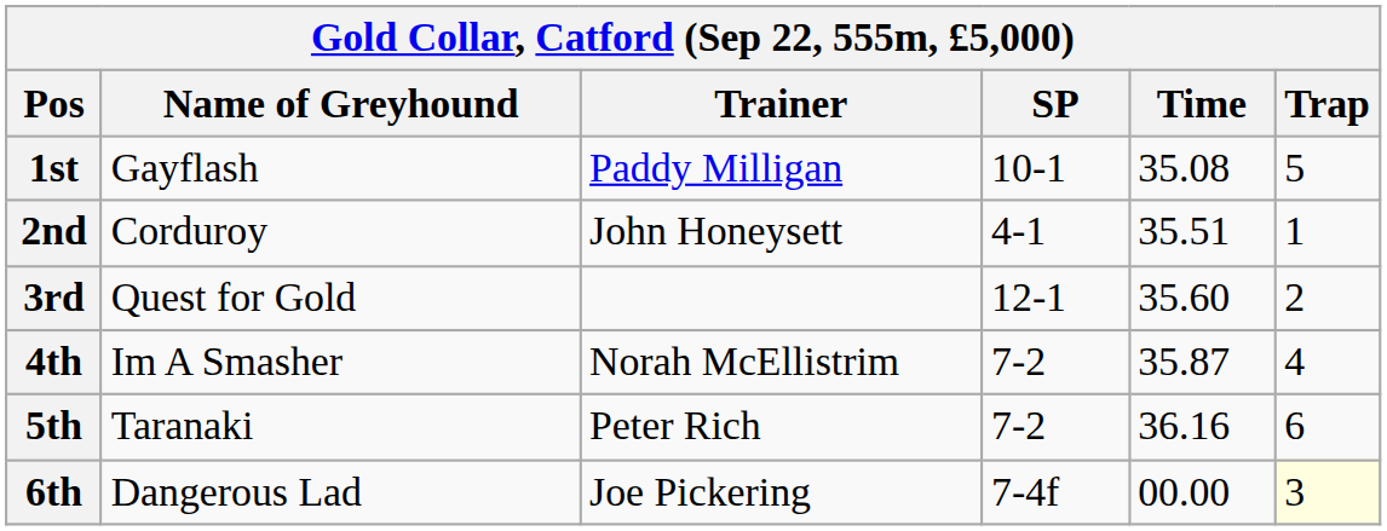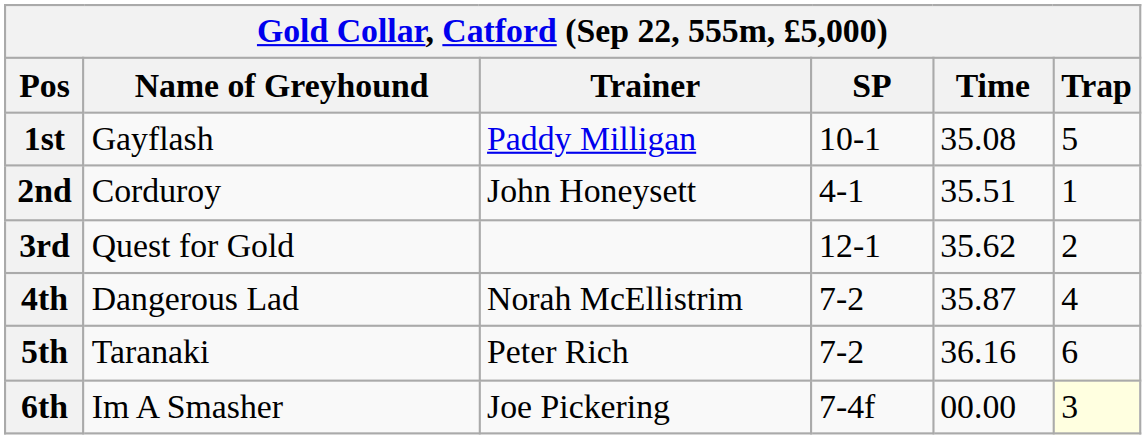 <table class="wikitable">
 <tr>
 <th colspan="6"><a href='#'>Gold Collar</a>, <a href='#'>Catford</a> (Sep 22, 555m, £5,000)</th>
 </tr>
 <tr>
 <th width=30>Pos</th>
 <th width=180>Name of Greyhound</th>
 <th width=150>Trainer</th>
 <th width=50>SP</th>
 <th width=50>Time</th>
 <th width=30>Trap</th>
 </tr>
 <tr>
 <th>1st</th>
 <td>Gayflash </td>
 <td><a href='#'>Paddy Milligan</a></td>
 <td>10-1</td>
 <td>35.08</td>
 <td>5</td>
 </tr>
 <tr>
 <th>2nd</th>
 <td>Corduroy</td>
 <td>John Honeysett</td>
 <td>4-1</td>
 <td>35.51</td>
 <td>1</td>
 </tr>
 <tr>
 <th>3rd</th>
 <td>Quest for Gold</td>
 <td></td>
 <td>12-1</td>
-<td>35.60</td>
+<td>35.62</td>
 <td>2</td>
 </tr>
 <tr>
 <th>4th</th>
-<td>Im A Smasher</td>
+<td>Dangerous Lad</td>
 <td>Norah McEllistrim</td>
 <td>7-2</td>
 <td>35.87</td>
 <td>4</td>
 </tr>
 <tr>
 <th>5th</th>
 <td>Taranaki</td>
 <td>Peter Rich</td>
 <td>7-2</td>
 <td>36.16</td>
 <td>6</td>
 </tr>
 <tr>
 <th>6th</th>
-<td>Dangerous Lad</td>
+<td>Im A Smasher</td>
 <td>Joe Pickering</td>
 <td>7-4f</td>
 <td>00.00</td>
 <td style="background: lightyellow;">3</td>
 </tr>
 </table>
